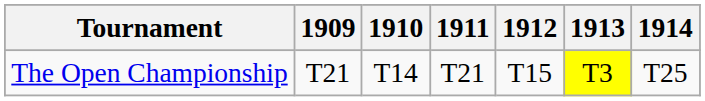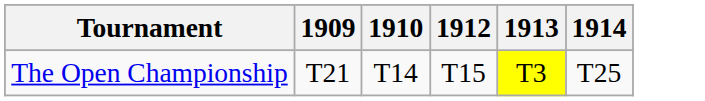 <table class="wikitable" style="font-size:95%;text-align:center;">
 <tr>
 <th>Tournament</th>
 <th>1909</th>
 <th>1910</th>
-<th>1911</th>
 <th>1912</th>
 <th>1913</th>
 <th>1914</th>
 </tr>
 <tr>
 <td align=left><a href='#'>The Open Championship</a></td>
 <td>T21</td>
 <td>T14</td>
-<td>T21</td>
 <td>T15</td>
 <td style="background:yellow;">T3</td>
 <td>T25</td>
 </tr>
 </table>
